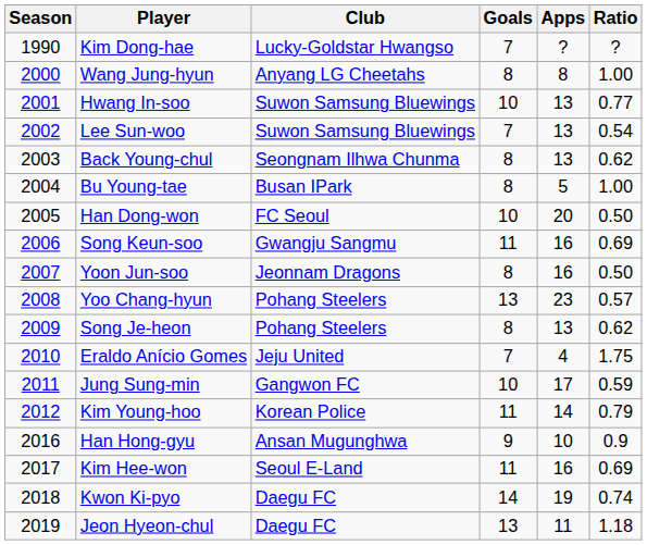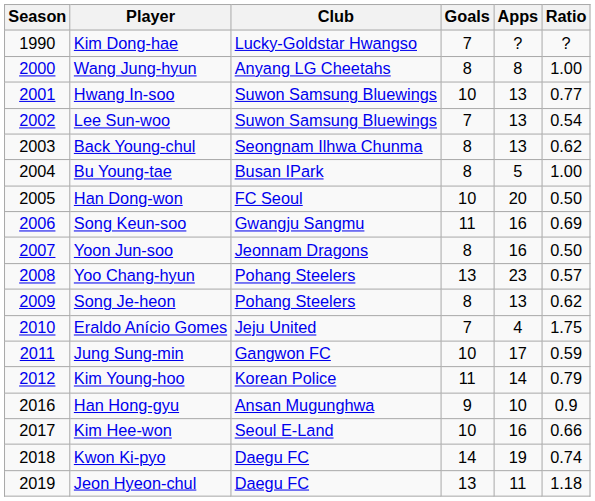 <table class="wikitable sortable" border="1">
 <tr>
 <th>Season</th>
 <th>Player</th>
 <th>Club</th>
 <th>Goals</th>
 <th>Apps</th>
 <th>Ratio</th>
 </tr>
 <tr>
 <td align="center">1990</td>
 <td> <a href='#'>Kim Dong-hae</a></td>
 <td><a href='#'>Lucky-Goldstar Hwangso</a></td>
 <td align=center>7</td>
 <td align=center>?</td>
 <td align=center>?</td>
 </tr>
 <tr>
 <td align="center"><a href='#'>2000</a></td>
 <td> <a href='#'>Wang Jung-hyun</a></td>
 <td><a href='#'>Anyang LG Cheetahs</a></td>
 <td align=center>8</td>
 <td align=center>8</td>
 <td align=center>1.00</td>
 </tr>
 <tr>
 <td align="center"><a href='#'>2001</a></td>
 <td> <a href='#'>Hwang In-soo</a></td>
 <td><a href='#'>Suwon Samsung Bluewings</a></td>
 <td align=center>10</td>
 <td align=center>13</td>
 <td align=center>0.77</td>
 </tr>
 <tr>
 <td align="center"><a href='#'>2002</a></td>
 <td> <a href='#'>Lee Sun-woo</a></td>
 <td><a href='#'>Suwon Samsung Bluewings</a></td>
 <td align=center>7</td>
 <td align=center>13</td>
 <td align=center>0.54</td>
 </tr>
 <tr>
 <td align="center">2003</td>
 <td> <a href='#'>Back Young-chul</a></td>
 <td><a href='#'>Seongnam Ilhwa Chunma</a></td>
 <td align=center>8</td>
 <td align=center>13</td>
 <td align=center>0.62</td>
 </tr>
 <tr>
 <td align="center">2004</td>
 <td> <a href='#'>Bu Young-tae</a></td>
 <td><a href='#'>Busan IPark</a></td>
 <td align=center>8</td>
 <td align=center>5</td>
 <td align=center>1.00</td>
 </tr>
 <tr>
 <td align="center">2005</td>
 <td> <a href='#'>Han Dong-won</a></td>
 <td><a href='#'>FC Seoul</a></td>
 <td align=center>10</td>
 <td align=center>20</td>
 <td align=center>0.50</td>
 </tr>
 <tr>
 <td align="center"><a href='#'>2006</a></td>
 <td> <a href='#'>Song Keun-soo</a></td>
 <td><a href='#'>Gwangju Sangmu</a></td>
 <td align=center>11</td>
 <td align=center>16</td>
 <td align=center>0.69</td>
 </tr>
 <tr>
 <td align="center"><a href='#'>2007</a></td>
 <td> <a href='#'>Yoon Jun-soo</a></td>
 <td><a href='#'>Jeonnam Dragons</a></td>
 <td align=center>8</td>
 <td align=center>16</td>
 <td align=center>0.50</td>
 </tr>
 <tr>
 <td align="center"><a href='#'>2008</a></td>
 <td> <a href='#'>Yoo Chang-hyun</a></td>
 <td><a href='#'>Pohang Steelers</a></td>
 <td align=center>13</td>
 <td align=center>23</td>
 <td align=center>0.57</td>
 </tr>
 <tr>
 <td align="center"><a href='#'>2009</a></td>
 <td> <a href='#'>Song Je-heon</a></td>
 <td><a href='#'>Pohang Steelers</a></td>
 <td align=center>8</td>
 <td align=center>13</td>
 <td align=center>0.62</td>
 </tr>
 <tr>
 <td align="center"><a href='#'>2010</a></td>
 <td> <a href='#'>Eraldo Anício Gomes</a></td>
 <td><a href='#'>Jeju United</a></td>
 <td align=center>7</td>
 <td align=center>4</td>
 <td align=center>1.75</td>
 </tr>
 <tr>
 <td align="center"><a href='#'>2011</a></td>
 <td> <a href='#'>Jung Sung-min</a></td>
 <td><a href='#'>Gangwon FC</a></td>
 <td align=center>10</td>
 <td align=center>17</td>
 <td align=center>0.59</td>
 </tr>
 <tr>
 <td align="center"><a href='#'>2012</a></td>
 <td> <a href='#'>Kim Young-hoo</a></td>
 <td><a href='#'>Korean Police</a></td>
 <td align=center>11</td>
 <td align=center>14</td>
 <td align=center>0.79</td>
 </tr>
 <tr>
 <td align="center">2016</td>
 <td> <a href='#'>Han Hong-gyu</a></td>
 <td><a href='#'>Ansan Mugunghwa</a></td>
 <td align=center>9</td>
 <td align=center>10</td>
 <td align=center>0.9</td>
 </tr>
 <tr>
 <td align="center">2017</td>
 <td> <a href='#'>Kim Hee-won</a></td>
 <td><a href='#'>Seoul E-Land</a></td>
-<td align=center>11</td>
+<td align=center>10</td>
 <td align=center>16</td>
-<td align=center>0.69</td>
+<td align=center>0.66</td>
 </tr>
 <tr>
 <td align="center">2018</td>
 <td> <a href='#'>Kwon Ki-pyo</a></td>
 <td><a href='#'>Daegu FC</a></td>
 <td align=center>14</td>
 <td align=center>19</td>
 <td align=center>0.74</td>
 </tr>
 <tr>
 <td align="center">2019</td>
 <td> <a href='#'>Jeon Hyeon-chul</a></td>
 <td><a href='#'>Daegu FC</a></td>
 <td align=center>13</td>
 <td align=center>11</td>
 <td align=center>1.18</td>
 </tr>
 </table>
